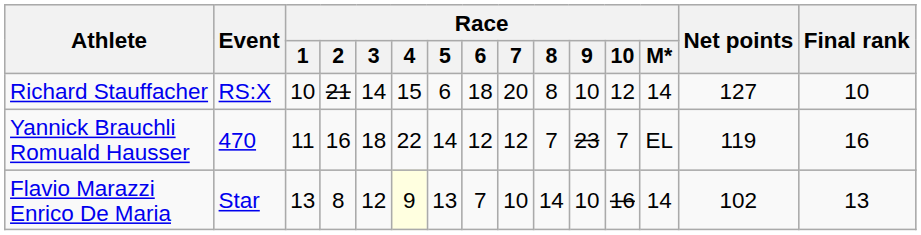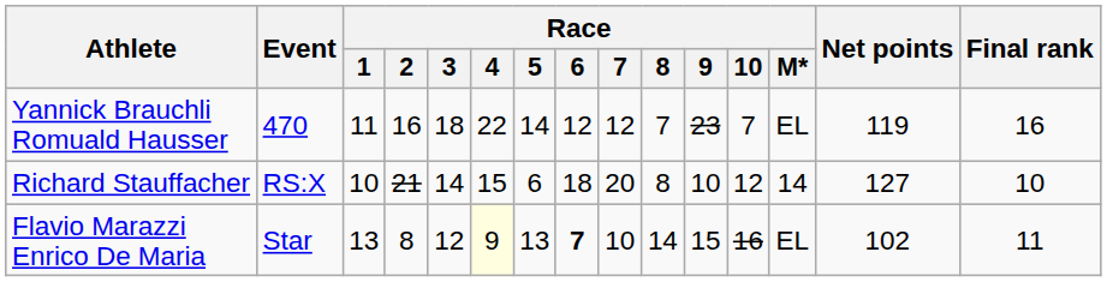 <table class="wikitable" style="font-size:90%">
 <tr>
 <th rowspan="2">Athlete</th>
 <th rowspan="2">Event</th>
 <th colspan=11>Race</th>
 <th rowspan=2>Net points</th>
 <th rowspan=2>Final rank</th>
 </tr>
 <tr style="font-size:95%">
 <th>1</th>
 <th>2</th>
 <th>3</th>
 <th>4</th>
 <th>5</th>
 <th>6</th>
 <th>7</th>
 <th>8</th>
 <th>9</th>
 <th>10</th>
 <th>M*</th>
 </tr>
 <tr align=center>
+<td align=left><a href='#'>Yannick Brauchli</a><br><a href='#'>Romuald Hausser</a></td>
+<td align=left><a href='#'>470</a></td>
+<td>11</td>
+<td>16</td>
+<td>18</td>
+<td>22</td>
+<td>14</td>
+<td>12</td>
+<td>12</td>
+<td>7</td>
+<td><s>23</s></td>
+<td>7</td>
+<td>EL</td>
+<td>119</td>
+<td>16</td>
+</tr>
+<tr align=center>
 <td align=left><a href='#'>Richard Stauffacher</a></td>
 <td align=left><a href='#'>RS:X</a></td>
 <td>10</td>
 <td><s>21</s></td>
 <td>14</td>
 <td>15</td>
 <td>6</td>
 <td>18</td>
 <td>20</td>
 <td>8</td>
 <td>10</td>
 <td>12</td>
 <td>14</td>
 <td>127</td>
 <td>10</td>
 </tr>
 <tr align=center>
-<td align=left><a href='#'>Yannick Brauchli</a><br><a href='#'>Romuald Hausser</a></td>
-<td align=left><a href='#'>470</a></td>
-<td>11</td>
-<td>16</td>
-<td>18</td>
-<td>22</td>
-<td>14</td>
-<td>12</td>
-<td>12</td>
-<td>7</td>
-<td><s>23</s></td>
-<td>7</td>
-<td>EL</td>
-<td>119</td>
-<td>16</td>
-</tr>
-<tr align=center>
 <td align=left><a href='#'>Flavio Marazzi</a><br><a href='#'>Enrico De Maria</a></td>
 <td align=left><a href='#'>Star</a></td>
 <td>13</td>
 <td>8</td>
 <td>12</td>
 <td style="background: lightyellow;">9</td>
 <td>13</td>
-<td>7</td>
+<td><strong>7</strong></td>
 <td>10</td>
 <td>14</td>
-<td>10</td>
+<td>15</td>
 <td><s>16</s></td>
-<td>14</td>
+<td>EL</td>
 <td>102</td>
-<td>13</td>
+<td>11</td>
 </tr>
 </table>
